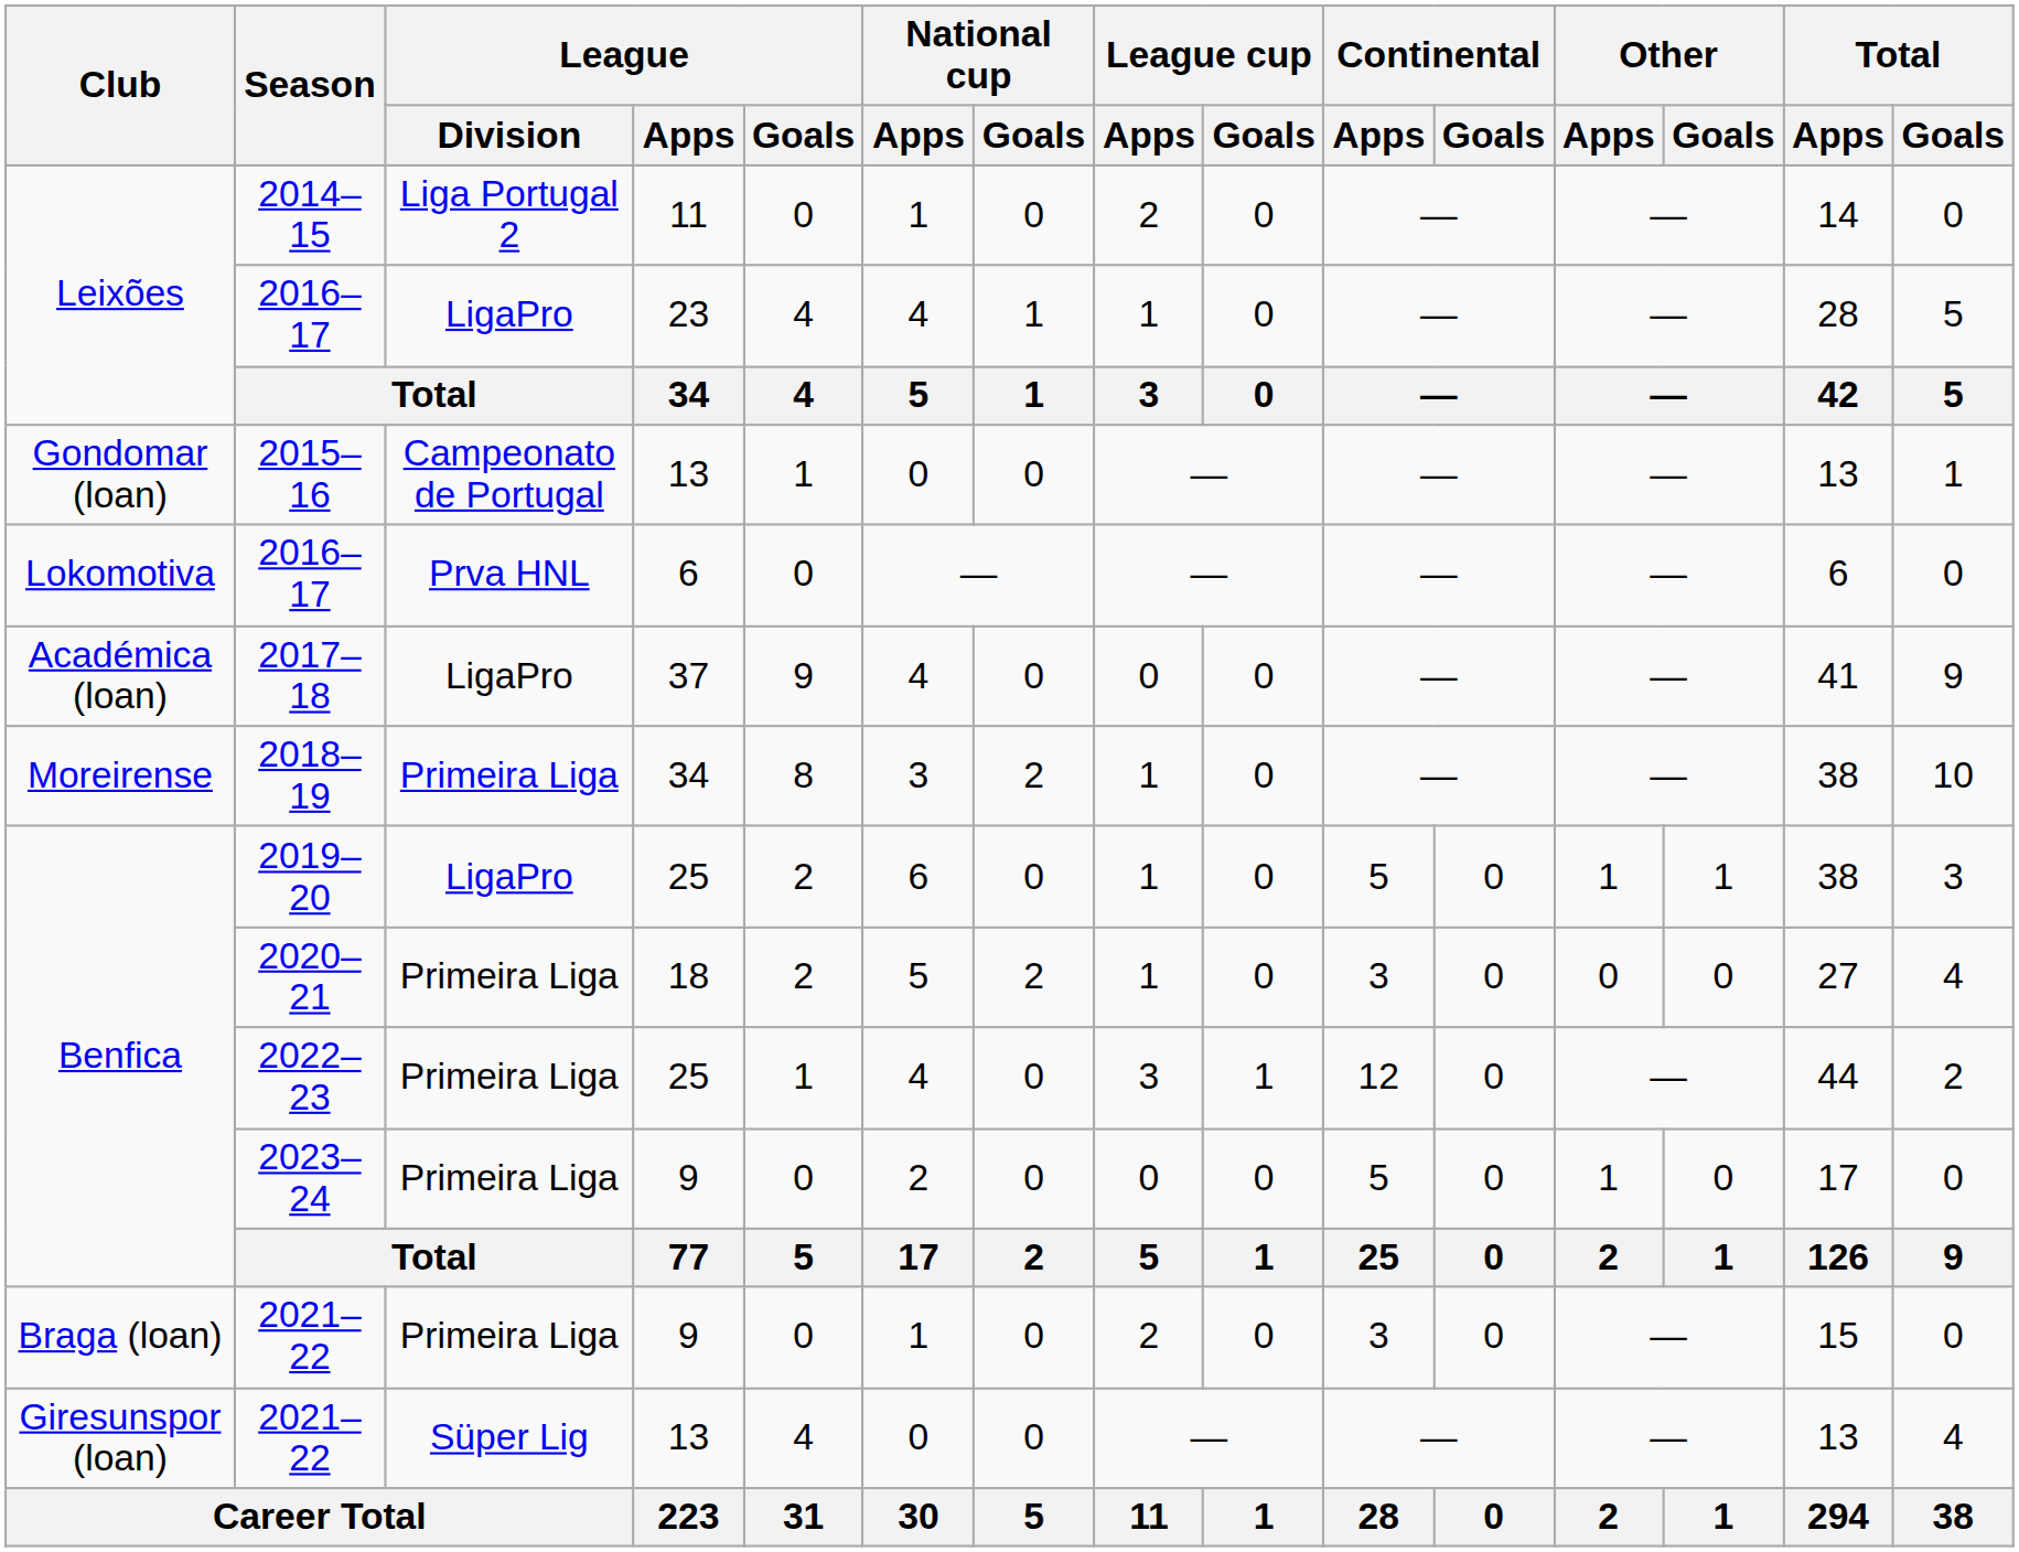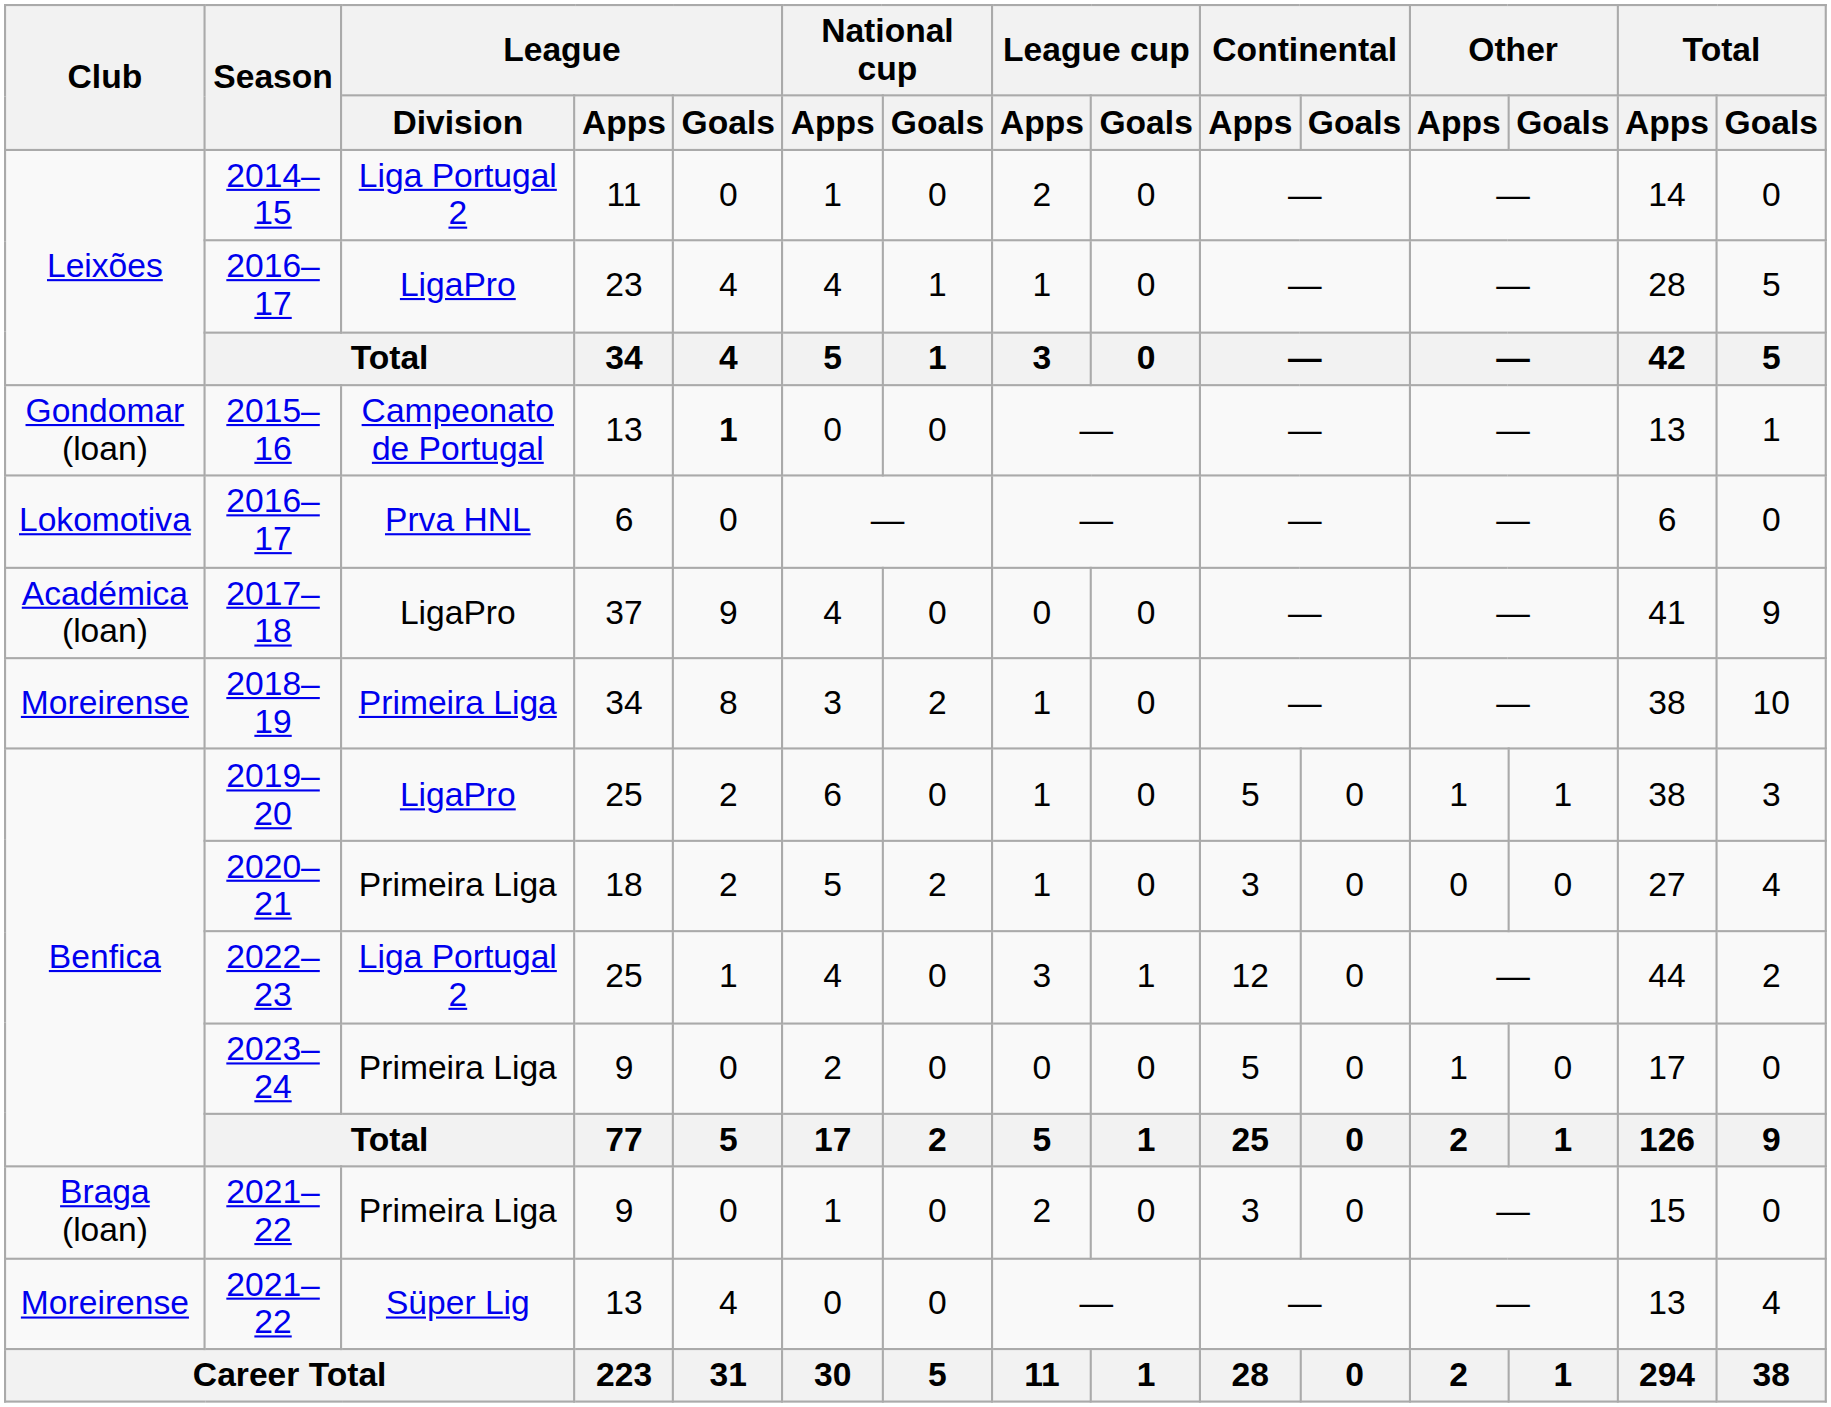 <table class="wikitable" style="text-align: center">
 <tr>
 <th rowspan="2">Club</th>
 <th rowspan="2">Season</th>
 <th colspan="3">League</th>
 <th colspan="2">National cup</th>
 <th colspan="2">League cup</th>
 <th colspan="2">Continental</th>
 <th colspan="2">Other</th>
 <th colspan="2">Total</th>
 </tr>
 <tr>
 <th>Division</th>
 <th>Apps</th>
 <th>Goals</th>
 <th>Apps</th>
 <th>Goals</th>
 <th>Apps</th>
 <th>Goals</th>
 <th>Apps</th>
 <th>Goals</th>
 <th>Apps</th>
 <th>Goals</th>
 <th>Apps</th>
 <th>Goals</th>
 </tr>
 <tr>
 <td rowspan="3"><a href='#'>Leixões</a></td>
 <td><a href='#'>2014–15</a></td>
 <td><a href='#'>Liga Portugal 2</a></td>
 <td>11</td>
 <td>0</td>
 <td>1</td>
 <td>0</td>
 <td>2</td>
 <td>0</td>
 <td colspan="2">—</td>
 <td colspan="2">—</td>
 <td>14</td>
 <td>0</td>
 </tr>
 <tr>
 <td><a href='#'>2016–17</a></td>
 <td><a href='#'>LigaPro</a></td>
 <td>23</td>
 <td>4</td>
 <td>4</td>
 <td>1</td>
 <td>1</td>
 <td>0</td>
 <td colspan="2">—</td>
 <td colspan="2">—</td>
 <td>28</td>
 <td>5</td>
 </tr>
 <tr>
 <th colspan="2">Total</th>
 <th>34</th>
 <th>4</th>
 <th>5</th>
 <th>1</th>
 <th>3</th>
 <th>0</th>
 <th colspan="2">—</th>
 <th colspan="2">—</th>
 <th>42</th>
 <th>5</th>
 </tr>
 <tr>
 <td><a href='#'>Gondomar</a> (loan)</td>
 <td><a href='#'>2015–16</a></td>
 <td><a href='#'>Campeonato de Portugal</a></td>
 <td>13</td>
-<td>1</td>
+<td><strong>1</strong></td>
 <td>0</td>
 <td>0</td>
 <td colspan="2">—</td>
 <td colspan="2">—</td>
 <td colspan="2">—</td>
 <td>13</td>
 <td>1</td>
 </tr>
 <tr>
 <td><a href='#'>Lokomotiva</a></td>
 <td><a href='#'>2016–17</a></td>
 <td><a href='#'>Prva HNL</a></td>
 <td>6</td>
 <td>0</td>
 <td colspan="2">—</td>
 <td colspan="2">—</td>
 <td colspan="2">—</td>
 <td colspan="2">—</td>
 <td>6</td>
 <td>0</td>
 </tr>
 <tr>
 <td><a href='#'>Académica</a> (loan)</td>
 <td><a href='#'>2017–18</a></td>
 <td>LigaPro</td>
 <td>37</td>
 <td>9</td>
 <td>4</td>
 <td>0</td>
 <td>0</td>
 <td>0</td>
 <td colspan="2">—</td>
 <td colspan="2">—</td>
 <td>41</td>
 <td>9</td>
 </tr>
 <tr>
 <td><a href='#'>Moreirense</a></td>
 <td><a href='#'>2018–19</a></td>
 <td><a href='#'>Primeira Liga</a></td>
 <td>34</td>
 <td>8</td>
 <td>3</td>
 <td>2</td>
 <td>1</td>
 <td>0</td>
 <td colspan="2">—</td>
 <td colspan="2">—</td>
 <td>38</td>
 <td>10</td>
 </tr>
 <tr>
 <td rowspan="5"><a href='#'>Benfica</a></td>
 <td><a href='#'>2019–20</a></td>
 <td><a href='#'>LigaPro</a></td>
 <td>25</td>
 <td>2</td>
 <td>6</td>
 <td>0</td>
 <td>1</td>
 <td>0</td>
 <td>5</td>
 <td>0</td>
 <td>1</td>
 <td>1</td>
 <td>38</td>
 <td>3</td>
 </tr>
 <tr>
 <td><a href='#'>2020–21</a></td>
 <td>Primeira Liga</td>
 <td>18</td>
 <td>2</td>
 <td>5</td>
 <td>2</td>
 <td>1</td>
 <td>0</td>
 <td>3</td>
 <td>0</td>
 <td>0</td>
 <td>0</td>
 <td>27</td>
 <td>4</td>
 </tr>
 <tr>
 <td><a href='#'>2022–23</a></td>
-<td>Primeira Liga</td>
+<td><a href='#'>Liga Portugal 2</a></td>
 <td>25</td>
 <td>1</td>
 <td>4</td>
 <td>0</td>
 <td>3</td>
 <td>1</td>
 <td>12</td>
 <td>0</td>
 <td colspan="2">—</td>
 <td>44</td>
 <td>2</td>
 </tr>
 <tr>
 <td><a href='#'>2023–24</a></td>
 <td>Primeira Liga</td>
 <td>9</td>
 <td>0</td>
 <td>2</td>
 <td>0</td>
 <td>0</td>
 <td>0</td>
 <td>5</td>
 <td>0</td>
 <td>1</td>
 <td>0</td>
 <td>17</td>
 <td>0</td>
 </tr>
 <tr>
 <th colspan="2">Total</th>
 <th>77</th>
 <th>5</th>
 <th>17</th>
 <th>2</th>
 <th>5</th>
 <th>1</th>
 <th>25</th>
 <th>0</th>
 <th>2</th>
 <th>1</th>
 <th>126</th>
 <th>9</th>
 </tr>
 <tr>
 <td><a href='#'>Braga</a> (loan)</td>
 <td><a href='#'>2021–22</a></td>
 <td>Primeira Liga</td>
 <td>9</td>
 <td>0</td>
 <td>1</td>
 <td>0</td>
 <td>2</td>
 <td>0</td>
 <td>3</td>
 <td>0</td>
 <td colspan="2">—</td>
 <td>15</td>
 <td>0</td>
 </tr>
 <tr>
-<td><a href='#'>Giresunspor</a> (loan)</td>
+<td><a href='#'>Moreirense</a></td>
 <td><a href='#'>2021–22</a></td>
 <td><a href='#'>Süper Lig</a></td>
 <td>13</td>
 <td>4</td>
 <td>0</td>
 <td>0</td>
 <td colspan="2">—</td>
 <td colspan="2">—</td>
 <td colspan="2">—</td>
 <td>13</td>
 <td>4</td>
 </tr>
 <tr>
 <th colspan="3">Career Total</th>
 <th>223</th>
 <th>31</th>
 <th>30</th>
 <th>5</th>
 <th>11</th>
 <th>1</th>
 <th>28</th>
 <th>0</th>
 <th>2</th>
 <th>1</th>
 <th>294</th>
 <th>38</th>
 </tr>
 </table>
